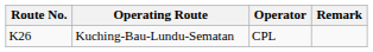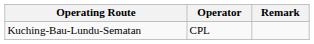 <table class="wikitable"  style="width:50%; margin:auto;">
 <tr>
-<th>Route No.</th>
 <th>Operating Route</th>
 <th>Operator</th>
 <th>Remark</th>
 </tr>
 <tr>
-<td>K26</td>
 <td>Kuching-Bau-Lundu-Sematan</td>
 <td>CPL</td>
 <td></td>
 </tr>
 </table>
